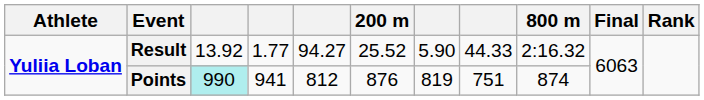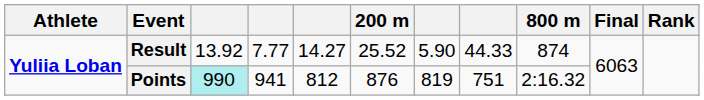 <table class=wikitable style="font-size:90%;">
 <tr>
 <th>Athlete</th>
 <th>Event</th>
 <th></th>
 <th></th>
 <th></th>
 <th>200 m</th>
 <th></th>
 <th></th>
 <th>800 m</th>
 <th>Final</th>
 <th>Rank</th>
 </tr>
 <tr align=center>
 <td rowspan=2 align=left><strong><a href='#'>Yuliia Loban</a></strong></td>
 <th style="font-size:95%">Result</th>
 <td>13.92</td>
-<td>1.77</td>
-<td>94.27</td>
+<td>7.77</td>
+<td>14.27</td>
 <td>25.52</td>
 <td>5.90</td>
 <td>44.33</td>
-<td>2:16.32</td>
+<td>874</td>
 <td rowspan=2>6063</td>
 <td rowspan=2></td>
 </tr>
 <tr align=center>
 <th style="font-size:95%">Points</th>
 <td style="background: paleturquoise;">990</td>
 <td>941</td>
 <td>812</td>
 <td>876</td>
 <td>819</td>
 <td>751</td>
-<td>874</td>
+<td>2:16.32</td>
 </tr>
 </table>
